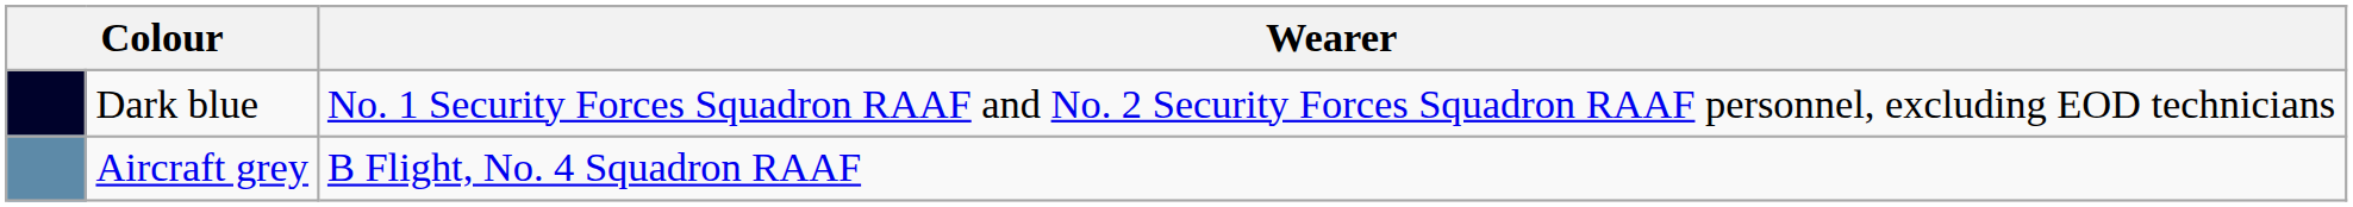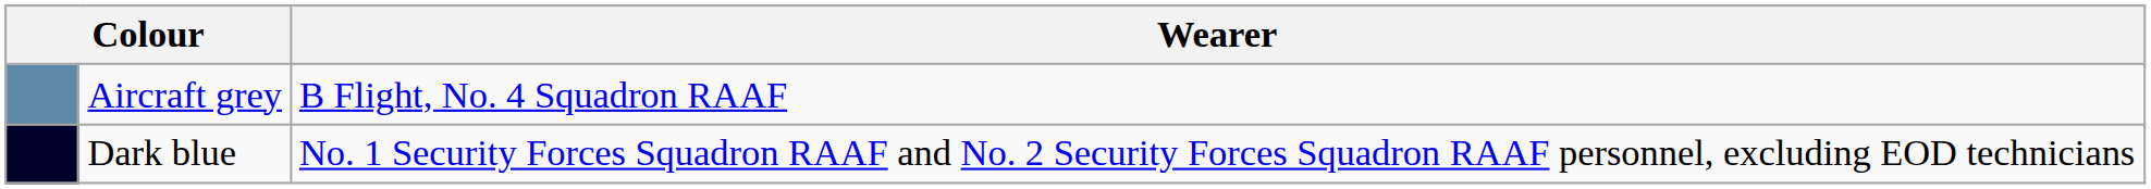 <table class="wikitable">
 <tr>
 <th colspan="2">Colour</th>
 <th>Wearer</th>
 </tr>
 <tr>
+<td style="background:#5D8AA8;">      </td>
+<td><a href='#'>Aircraft grey</a></td>
+<td><a href='#'>B Flight, No. 4 Squadron RAAF</a></td>
+</tr>
+<tr>
 <td style="background:#00022b;">      </td>
 <td>Dark blue</td>
 <td><a href='#'>No. 1 Security Forces Squadron RAAF</a> and <a href='#'>No. 2 Security Forces Squadron RAAF</a> personnel, excluding EOD technicians</td>
 </tr>
-<tr>
-<td style="background:#5D8AA8;">      </td>
-<td><a href='#'>Aircraft grey</a></td>
-<td><a href='#'>B Flight, No. 4 Squadron RAAF</a></td>
-</tr>
 </table>
